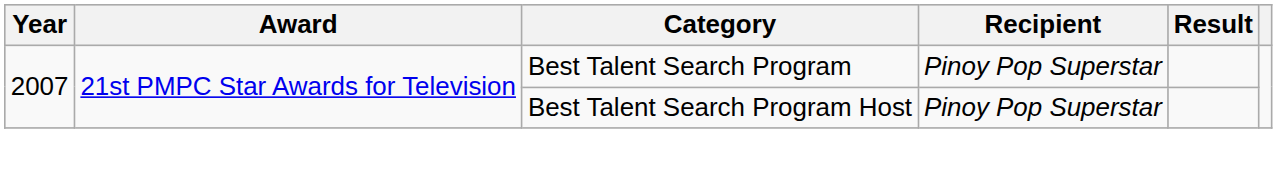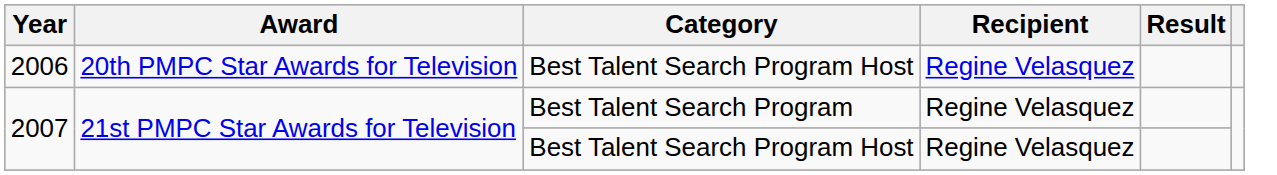 <table class="wikitable">
 <tr>
 <th>Year</th>
 <th>Award</th>
 <th>Category</th>
 <th>Recipient</th>
 <th>Result</th>
 <th></th>
 </tr>
 <tr>
+<td>2006</td>
+<td><a href='#'>20th PMPC Star Awards for Television</a></td>
+<td>Best Talent Search Program Host</td>
+<td><a href='#'>Regine Velasquez</a></td>
+<td></td>
+<td></td>
+</tr>
+<tr>
 <td rowspan=2>2007</td>
 <td rowspan=2><a href='#'>21st PMPC Star Awards for Television</a></td>
 <td>Best Talent Search Program</td>
-<td><em>Pinoy Pop Superstar</em></td>
+<td>Regine Velasquez</td>
 <td></td>
 <td rowspan=2></td>
 </tr>
 <tr>
 <td>Best Talent Search Program Host</td>
-<td><em>Pinoy Pop Superstar</em></td>
+<td>Regine Velasquez</td>
 <td></td>
 </tr>
 </table>
